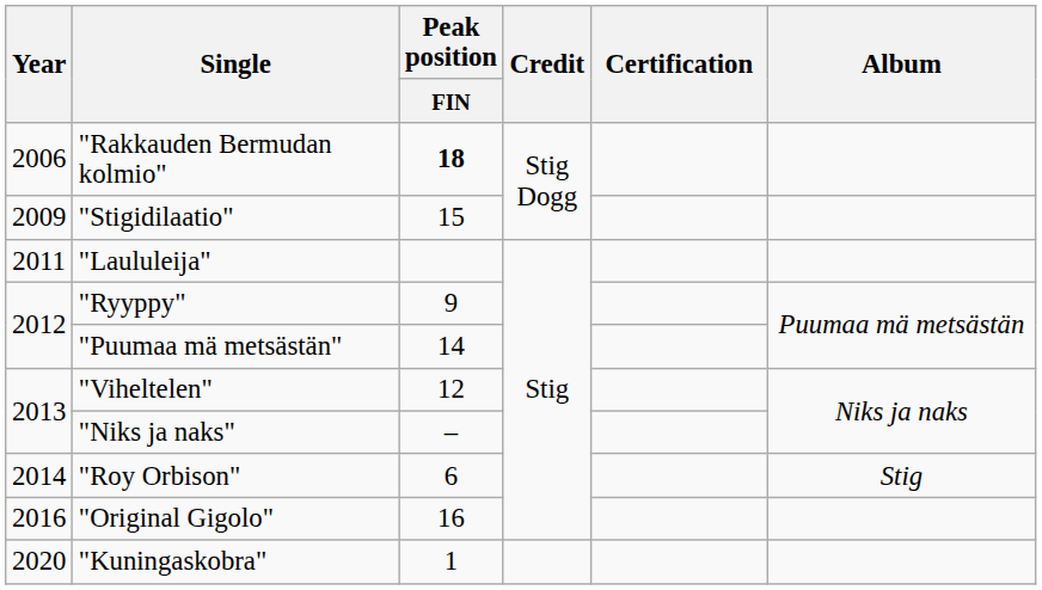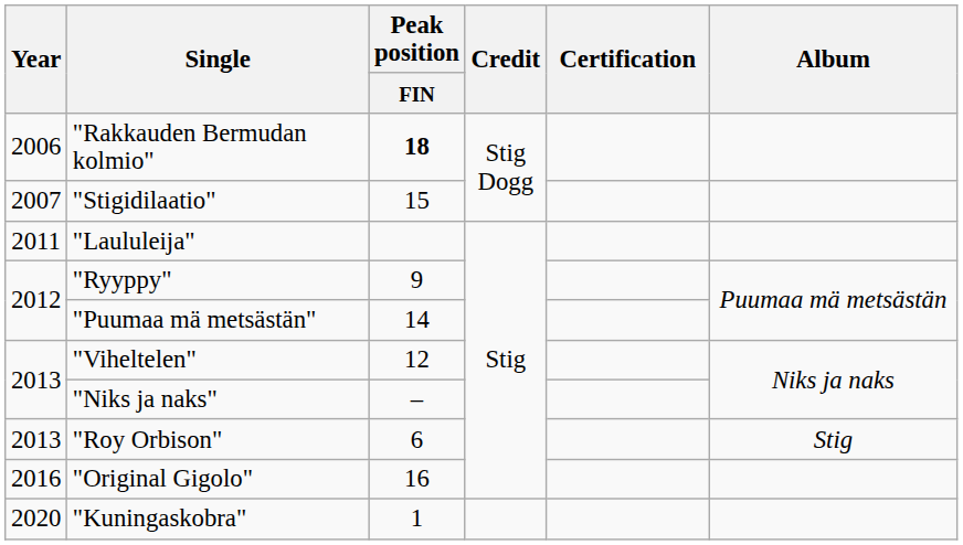 <table class="wikitable">
 <tr>
 <th style="text-align:center;" rowspan="2">Year</th>
 <th rowspan="2" style="text-align:center; width:210px;">Single</th>
 <th style="text-align:center;">Peak<br>position</th>
 <th style="text-align:center;" rowspan="2">Credit</th>
 <th rowspan="2" style="text-align:center; width:100px;">Certification</th>
 <th rowspan="2" style="text-align:center; width:180px;">Album</th>
 </tr>
 <tr>
 <th width="20"><small>FIN</small><br></th>
 </tr>
 <tr>
 <td style="text-align:center;">2006</td>
 <td>"Rakkauden Bermudan kolmio"</td>
 <td style="text-align:center;"><strong>18</strong></td>
 <td style="text-align:center;" rowspan="2">Stig Dogg</td>
 <td style="text-align:center;"></td>
 <td style="text-align:center;"></td>
 </tr>
 <tr>
-<td style="text-align:center;">2009</td>
+<td style="text-align:center;">2007</td>
 <td>"Stigidilaatio"</td>
 <td style="text-align:center;">15</td>
 <td style="text-align:center;"></td>
 <td style="text-align:center;"></td>
 </tr>
 <tr>
 <td style="text-align:center;">2011</td>
 <td>"Laululeija"</td>
 <td style="text-align:center;"></td>
 <td style="text-align:center;" rowspan="7">Stig</td>
 <td style="text-align:center;"></td>
 <td style="text-align:center;"></td>
 </tr>
 <tr>
 <td style="text-align:center;" rowspan="2">2012</td>
 <td>"Ryyppy"</td>
 <td style="text-align:center;">9</td>
 <td style="text-align:center;"></td>
 <td style="text-align:center;" rowspan="2"><em>Puumaa mä metsästän</em></td>
 </tr>
 <tr>
 <td>"Puumaa mä metsästän"</td>
 <td style="text-align:center;">14</td>
 <td style="text-align:center;"></td>
 </tr>
 <tr>
 <td style="text-align:center;" rowspan="2">2013</td>
 <td>"Viheltelen"</td>
 <td style="text-align:center;">12</td>
 <td style="text-align:center;"></td>
 <td style="text-align:center;" rowspan=2><em>Niks ja naks</em></td>
 </tr>
 <tr>
 <td>"Niks ja naks"</td>
 <td style="text-align:center;">–</td>
 <td style="text-align:center;"></td>
 </tr>
 <tr>
-<td style="text-align:center;">2014</td>
+<td style="text-align:center;">2013</td>
 <td>"Roy Orbison"</td>
 <td style="text-align:center;">6</td>
 <td style="text-align:center;"></td>
 <td style="text-align:center;"><em>Stig</em></td>
 </tr>
 <tr>
 <td style="text-align:center;">2016</td>
 <td>"Original Gigolo" </td>
 <td style="text-align:center;">16</td>
 <td style="text-align:center;"></td>
 <td style="text-align:center;"></td>
 </tr>
 <tr>
 <td style="text-align:center;">2020</td>
 <td>"Kuningaskobra"</td>
 <td style="text-align:center;">1<br></td>
 <td style="text-align:center;"></td>
 <td style="text-align:center;"></td>
 </tr>
 </table>
